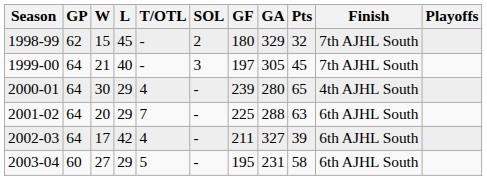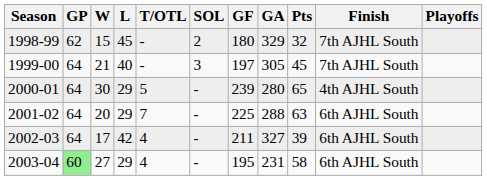 <table class="wikitable">
 <tr>
 <th>Season</th>
 <th>GP</th>
 <th>W</th>
 <th>L</th>
 <th>T/OTL</th>
 <th>SOL</th>
 <th>GF</th>
 <th>GA</th>
 <th>Pts</th>
 <th>Finish</th>
 <th>Playoffs</th>
 </tr>
 <tr bgcolor="#eeeeee">
 <td>1998-99</td>
 <td>62</td>
 <td>15</td>
 <td>45</td>
 <td>-</td>
 <td>2</td>
 <td>180</td>
 <td>329</td>
 <td>32</td>
 <td>7th AJHL South</td>
 <td></td>
 </tr>
 <tr>
 <td>1999-00</td>
 <td>64</td>
 <td>21</td>
 <td>40</td>
 <td>-</td>
 <td>3</td>
 <td>197</td>
 <td>305</td>
 <td>45</td>
 <td>7th AJHL South</td>
 <td></td>
 </tr>
 <tr bgcolor="#eeeeee">
 <td>2000-01</td>
 <td>64</td>
 <td>30</td>
 <td>29</td>
-<td>4</td>
+<td>5</td>
 <td>-</td>
 <td>239</td>
 <td>280</td>
 <td>65</td>
 <td>4th AJHL South</td>
 <td></td>
 </tr>
 <tr>
 <td>2001-02</td>
 <td>64</td>
 <td>20</td>
 <td>29</td>
 <td>7</td>
 <td>-</td>
 <td>225</td>
 <td>288</td>
 <td>63</td>
 <td>6th AJHL South</td>
 <td></td>
 </tr>
 <tr bgcolor="#eeeeee">
 <td>2002-03</td>
 <td>64</td>
 <td>17</td>
 <td>42</td>
 <td>4</td>
 <td>-</td>
 <td>211</td>
 <td>327</td>
 <td>39</td>
 <td>6th AJHL South</td>
 <td></td>
 </tr>
 <tr>
 <td>2003-04</td>
-<td>60</td>
+<td style="background: lightgreen;">60</td>
 <td>27</td>
 <td>29</td>
-<td>5</td>
+<td>4</td>
 <td>-</td>
 <td>195</td>
 <td>231</td>
 <td>58</td>
 <td>6th AJHL South</td>
 <td></td>
 </tr>
 </table>
